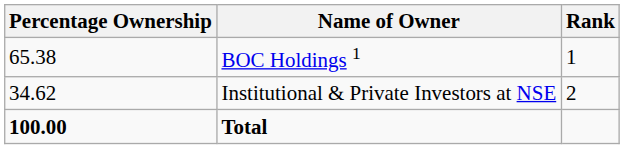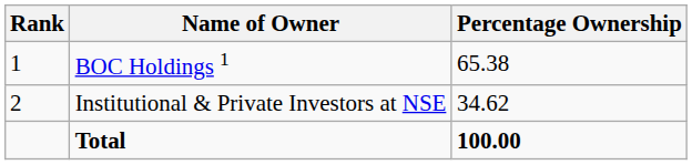 <table class="wikitable sortable" style="margin: 0.5em auto">
 <tr>
+<th>Rank</th>
+<th>Name of Owner</th>
 <th>Percentage Ownership</th>
-<th>Name of Owner</th>
-<th>Rank</th>
 </tr>
 <tr>
+<td>1</td>
+<td><a href='#'>BOC Holdings</a> <sup>1</sup></td>
 <td>65.38</td>
-<td><a href='#'>BOC Holdings</a> <sup>1</sup></td>
-<td>1</td>
 </tr>
 <tr>
+<td>2</td>
+<td>Institutional & Private Investors at <a href='#'>NSE</a></td>
 <td>34.62</td>
-<td>Institutional & Private Investors at <a href='#'>NSE</a></td>
-<td>2</td>
 </tr>
 <tr>
+<td></td>
+<td><strong>Total</strong></td>
 <td><strong>100.00</strong></td>
-<td><strong>Total</strong></td>
-<td></td>
 </tr>
 </table>
